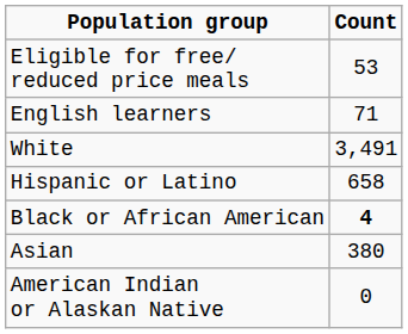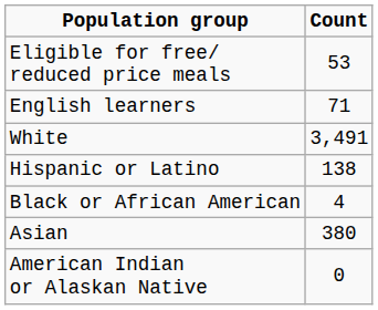 <table class="wikitable" style="text-align:center">
 <tr>
 <td><strong>Population group</strong></td>
 <td><strong>Count</strong></td>
 </tr>
 <tr>
 <td align=left>Eligible for free/<br>reduced price meals</td>
 <td>53</td>
 </tr>
 <tr>
 <td align=left>English learners</td>
 <td>71</td>
 </tr>
 <tr>
 <td align=left>White</td>
 <td>3,491</td>
 </tr>
 <tr>
 <td align=left>Hispanic or Latino</td>
-<td>658</td>
+<td>138</td>
 </tr>
 <tr>
 <td align=left>Black or African American</td>
-<td><strong>4</strong></td>
+<td>4</td>
 </tr>
 <tr>
 <td align=left>Asian</td>
 <td>380</td>
 </tr>
 <tr>
 <td align=left>American Indian <br>or Alaskan Native</td>
 <td>0</td>
 </tr>
 </table>
